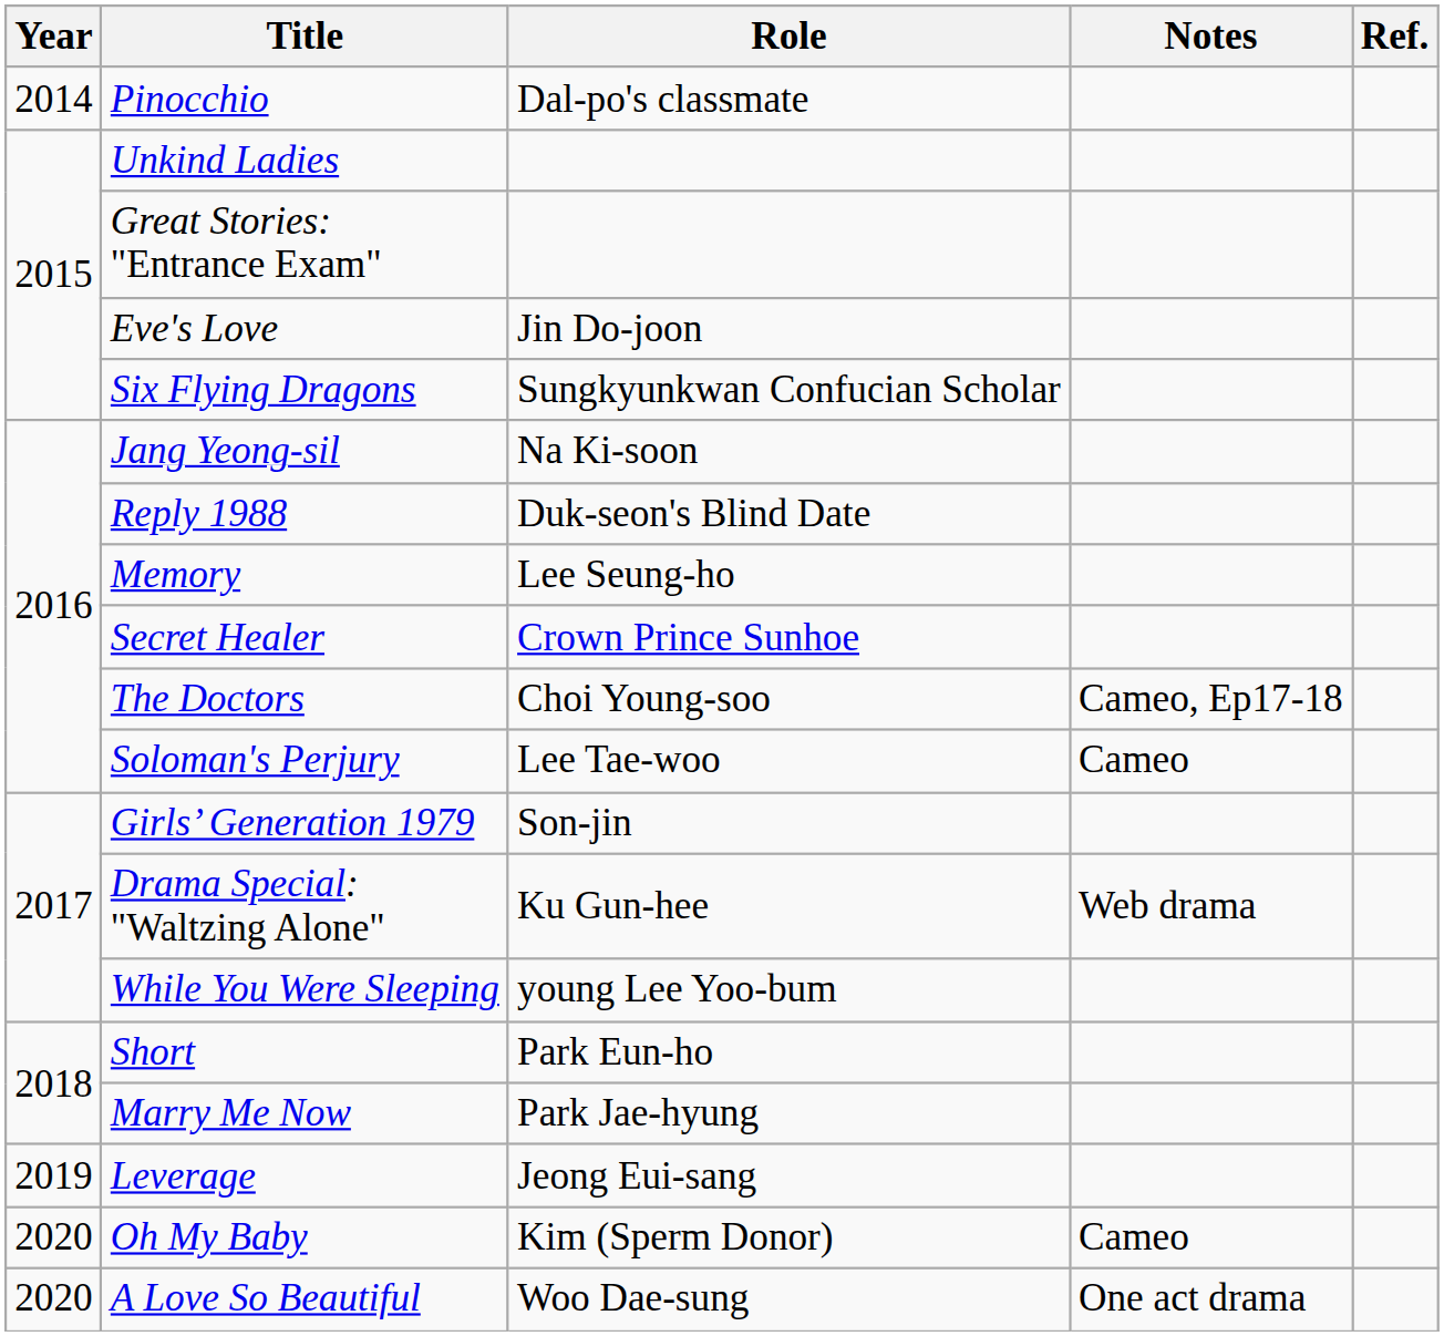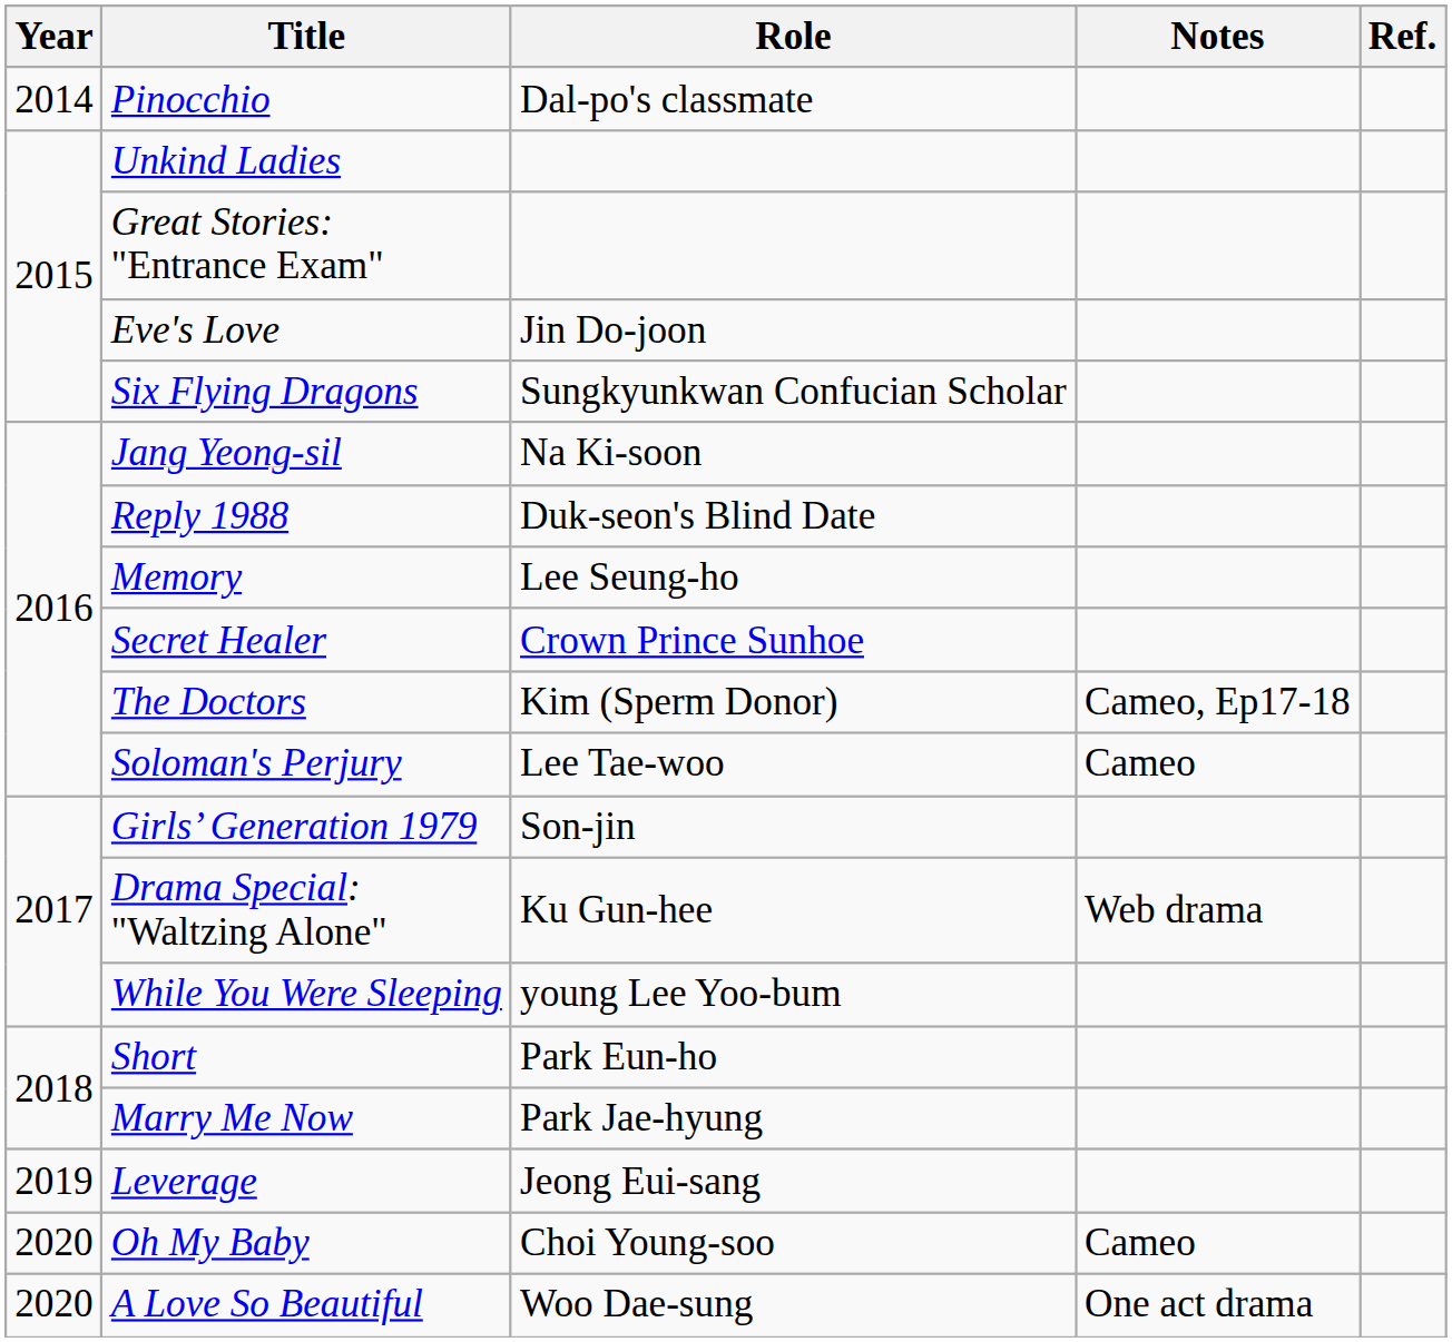 <table class="wikitable">
 <tr>
 <th>Year</th>
 <th>Title</th>
 <th>Role</th>
 <th>Notes</th>
 <th>Ref.</th>
 </tr>
 <tr>
 <td>2014</td>
 <td><em><a href='#'>Pinocchio</a></em></td>
 <td>Dal-po's classmate</td>
 <td></td>
 <td></td>
 </tr>
 <tr>
 <td rowspan=4>2015</td>
 <td><em><a href='#'>Unkind Ladies</a></em></td>
 <td></td>
 <td></td>
 <td></td>
 </tr>
 <tr>
 <td><em>Great Stories:</em><br>"Entrance Exam"</td>
 <td></td>
 <td></td>
 <td></td>
 </tr>
 <tr>
 <td><em>Eve's Love</em></td>
 <td>Jin Do-joon</td>
 <td></td>
 <td></td>
 </tr>
 <tr>
 <td><em><a href='#'>Six Flying Dragons</a></em></td>
 <td>Sungkyunkwan Confucian Scholar</td>
 <td></td>
 <td></td>
 </tr>
 <tr>
 <td rowspan=6>2016</td>
 <td><em><a href='#'>Jang Yeong-sil</a></em></td>
 <td>Na Ki-soon</td>
 <td></td>
 <td></td>
 </tr>
 <tr>
 <td><em><a href='#'>Reply 1988</a></em></td>
 <td>Duk-seon's Blind Date</td>
 <td></td>
 <td></td>
 </tr>
 <tr>
 <td><em><a href='#'>Memory</a></em></td>
 <td>Lee Seung-ho</td>
 <td></td>
 <td></td>
 </tr>
 <tr>
 <td><em><a href='#'>Secret Healer</a></em></td>
 <td><a href='#'>Crown Prince Sunhoe</a></td>
 <td></td>
 <td></td>
 </tr>
 <tr>
 <td><em><a href='#'>The Doctors</a></em></td>
-<td>Choi Young-soo</td>
+<td>Kim (Sperm Donor)</td>
 <td>Cameo, Ep17-18</td>
 <td></td>
 </tr>
 <tr>
 <td><em><a href='#'>Soloman's Perjury</a></em></td>
 <td>Lee Tae-woo</td>
 <td>Cameo</td>
 <td></td>
 </tr>
 <tr>
 <td rowspan="3">2017</td>
 <td><em><a href='#'>Girls’ Generation 1979</a></em></td>
 <td>Son-jin</td>
 <td></td>
 <td></td>
 </tr>
 <tr>
 <td><em><a href='#'>Drama Special</a>:</em><br>"Waltzing Alone"</td>
 <td>Ku Gun-hee</td>
 <td>Web drama</td>
 <td></td>
 </tr>
 <tr>
 <td><em><a href='#'>While You Were Sleeping</a></em></td>
 <td>young Lee Yoo-bum</td>
 <td></td>
 <td></td>
 </tr>
 <tr>
 <td rowspan=2>2018</td>
 <td><em><a href='#'>Short</a></em></td>
 <td>Park Eun-ho</td>
 <td></td>
 <td></td>
 </tr>
 <tr>
 <td><em><a href='#'>Marry Me Now</a></em></td>
 <td>Park Jae-hyung</td>
 <td></td>
 <td></td>
 </tr>
 <tr>
 <td>2019</td>
 <td><em><a href='#'>Leverage</a></em></td>
 <td>Jeong Eui-sang</td>
 <td></td>
 <td></td>
 </tr>
 <tr>
 <td>2020</td>
 <td><em><a href='#'>Oh My Baby</a></em></td>
-<td>Kim (Sperm Donor)</td>
+<td>Choi Young-soo</td>
 <td>Cameo</td>
 <td></td>
 </tr>
 <tr>
 <td>2020</td>
 <td><em><a href='#'>A Love So Beautiful</a></em></td>
 <td>Woo Dae-sung</td>
 <td>One act drama</td>
 <td></td>
 </tr>
 </table>
